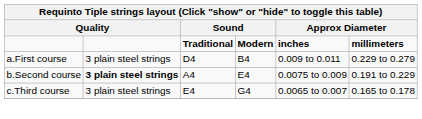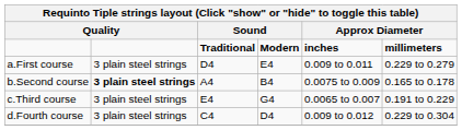 <table class="wikitable collapsible collapsed" style="font-size: 100%">
 <tr>
 <th colspan="6">Requinto Tiple strings layout (Click "show" or "hide" to toggle this table)</th>
 </tr>
 <tr>
 <th colspan="2">Quality</th>
 <th colspan="2">Sound</th>
 <th colspan="2">Approx Diameter</th>
 </tr>
 <tr>
 <td></td>
 <td></td>
 <td style="font-weight:bold">Traditional</td>
 <td style="font-weight:bold">Modern</td>
 <td style="font-weight:bold">inches</td>
 <td style="font-weight:bold">millimeters</td>
 </tr>
 <tr>
 <td>a.First course</td>
 <td>3 plain steel strings</td>
 <td>D4</td>
-<td>B4</td>
+<td>E4</td>
 <td>0.009 to 0.011</td>
 <td>0.229 to 0.279</td>
 </tr>
 <tr>
 <td>b.Second course</td>
 <td><strong>3 plain steel strings</strong></td>
 <td>A4</td>
-<td>E4</td>
+<td>B4</td>
 <td>0.0075 to 0.009</td>
-<td>0.191 to 0.229</td>
+<td>0.165 to 0.178</td>
 </tr>
 <tr>
 <td>c.Third course</td>
 <td>3 plain steel strings</td>
 <td>E4</td>
 <td>G4</td>
 <td>0.0065 to 0.007</td>
-<td>0.165 to 0.178</td>
+<td>0.191 to 0.229</td>
+</tr>
+<tr>
+<td>d.Fourth course</td>
+<td>3 plain steel strings</td>
+<td>C4</td>
+<td>D4</td>
+<td>0.009 to 0.012</td>
+<td>0.229 to 0.304</td>
 </tr>
 <tr>
 </tr>
 </table>
